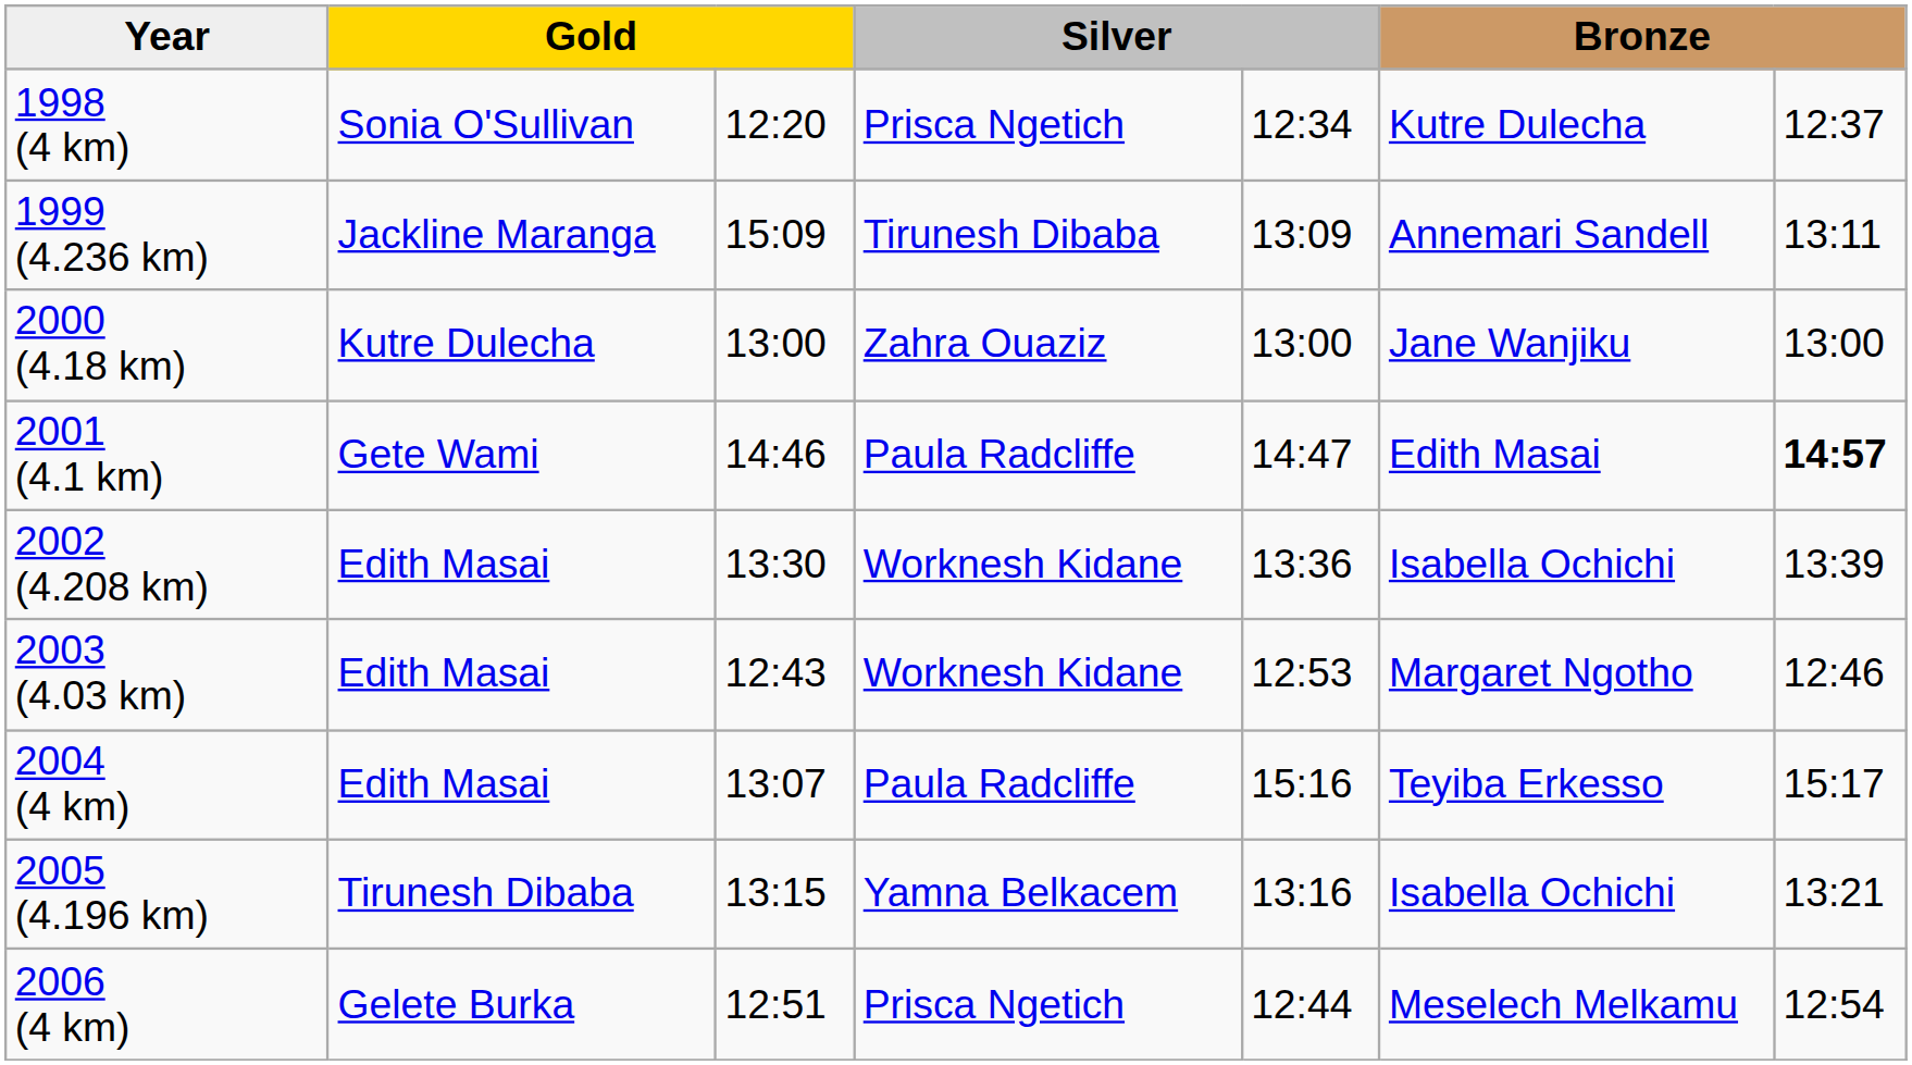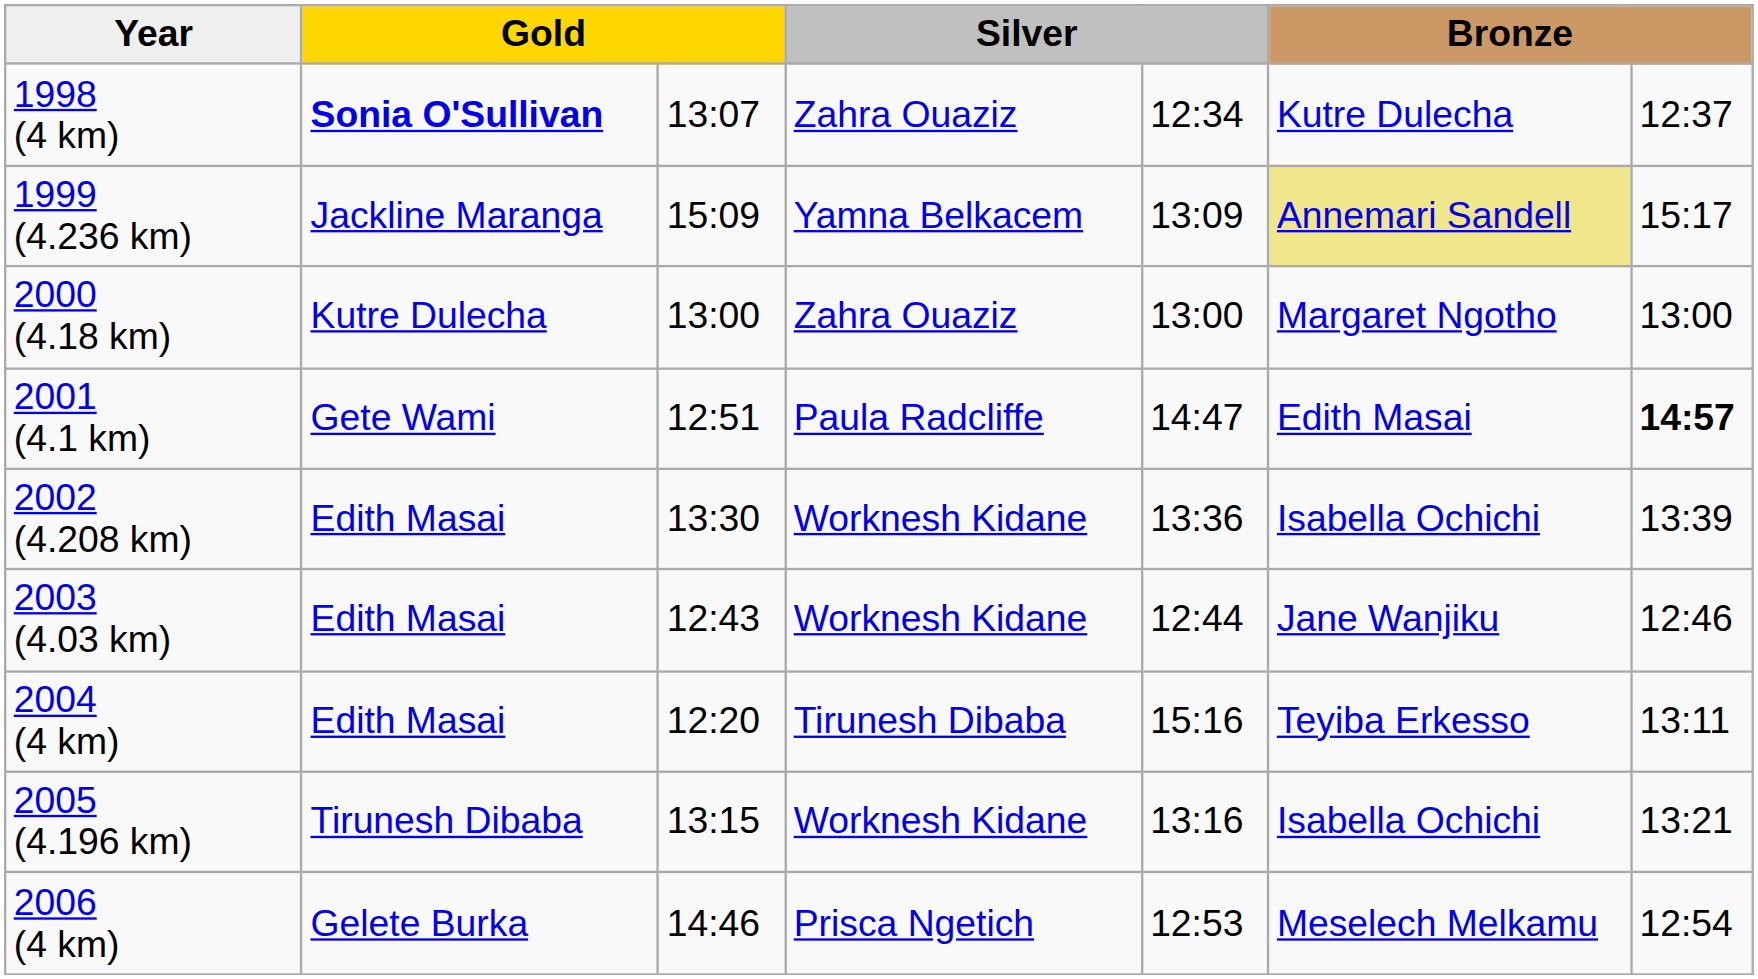 <table class="wikitable" style="font-size:100%">
 <tr align=center>
 <th scope=col style="width:120px; background: #efefef;">Year</th>
 <th scope=col colspan=2 style="width:200px; background: gold;">Gold</th>
 <th scope=col colspan=2 style="width:200px; background: silver;">Silver</th>
 <th scope=col colspan=2 style="width:200px; background: #cc9966;">Bronze</th>
 </tr>
 <tr>
 <td><a href='#'>1998</a><br>(4 km)</td>
-<td><a href='#'>Sonia O'Sullivan</a><br></td>
-<td>12:20</td>
-<td><a href='#'>Prisca Ngetich</a><br></td>
+<td><strong><a href='#'>Sonia O'Sullivan</a><br></strong></td>
+<td>13:07</td>
+<td><a href='#'>Zahra Ouaziz</a><br></td>
 <td>12:34</td>
 <td><a href='#'>Kutre Dulecha</a><br></td>
 <td>12:37</td>
 </tr>
 <tr>
 <td><a href='#'>1999</a><br>(4.236 km)</td>
 <td><a href='#'>Jackline Maranga</a><br></td>
 <td>15:09</td>
-<td><a href='#'>Tirunesh Dibaba</a><br></td>
+<td><a href='#'>Yamna Belkacem</a><br></td>
 <td>13:09</td>
-<td><a href='#'>Annemari Sandell</a><br></td>
-<td>13:11</td>
+<td style="background: khaki;"><a href='#'>Annemari Sandell</a><br></td>
+<td>15:17</td>
 </tr>
 <tr>
 <td><a href='#'>2000</a><br>(4.18 km)</td>
 <td><a href='#'>Kutre Dulecha</a><br></td>
 <td>13:00</td>
 <td><a href='#'>Zahra Ouaziz</a><br></td>
 <td>13:00</td>
-<td><a href='#'>Jane Wanjiku</a><br></td>
+<td><a href='#'>Margaret Ngotho</a><br></td>
 <td>13:00</td>
 </tr>
 <tr>
 <td><a href='#'>2001</a><br>(4.1 km)</td>
 <td><a href='#'>Gete Wami</a><br></td>
-<td>14:46</td>
+<td>12:51</td>
 <td><a href='#'>Paula Radcliffe</a><br></td>
 <td>14:47</td>
 <td><a href='#'>Edith Masai</a><br></td>
 <td><strong>14:57</strong></td>
 </tr>
 <tr>
 <td><a href='#'>2002</a><br>(4.208 km)</td>
 <td><a href='#'>Edith Masai</a><br></td>
 <td>13:30</td>
 <td><a href='#'>Worknesh Kidane</a><br></td>
 <td>13:36</td>
 <td><a href='#'>Isabella Ochichi</a><br></td>
 <td>13:39</td>
 </tr>
 <tr>
 <td><a href='#'>2003</a><br>(4.03 km)</td>
 <td><a href='#'>Edith Masai</a><br></td>
 <td>12:43</td>
 <td><a href='#'>Worknesh Kidane</a><br></td>
-<td>12:53</td>
-<td><a href='#'>Margaret Ngotho</a><br></td>
+<td>12:44</td>
+<td><a href='#'>Jane Wanjiku</a><br></td>
 <td>12:46</td>
 </tr>
 <tr>
 <td><a href='#'>2004</a><br>(4 km)</td>
 <td><a href='#'>Edith Masai</a><br></td>
-<td>13:07</td>
-<td><a href='#'>Paula Radcliffe</a><br></td>
+<td>12:20</td>
+<td><a href='#'>Tirunesh Dibaba</a><br></td>
 <td>15:16</td>
 <td><a href='#'>Teyiba Erkesso</a><br></td>
-<td>15:17</td>
+<td>13:11</td>
 </tr>
 <tr>
 <td><a href='#'>2005</a><br>(4.196 km)</td>
 <td><a href='#'>Tirunesh Dibaba</a><br></td>
 <td>13:15</td>
-<td><a href='#'>Yamna Belkacem</a><br></td>
+<td><a href='#'>Worknesh Kidane</a><br></td>
 <td>13:16</td>
 <td><a href='#'>Isabella Ochichi</a><br></td>
 <td>13:21</td>
 </tr>
 <tr>
 <td><a href='#'>2006</a><br>(4 km)</td>
 <td><a href='#'>Gelete Burka</a><br></td>
-<td>12:51</td>
+<td>14:46</td>
 <td><a href='#'>Prisca Ngetich</a><br></td>
-<td>12:44</td>
+<td>12:53</td>
 <td><a href='#'>Meselech Melkamu</a><br></td>
 <td>12:54</td>
 </tr>
 </table>
